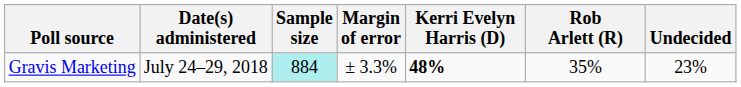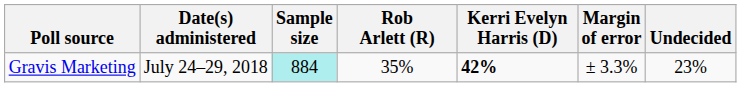 <table class="wikitable">
 <tr valign=bottom>
 <th>Poll source</th>
 <th>Date(s)<br>administered</th>
 <th>Sample<br>size</th>
+<th style="width:100px;">Rob<br>Arlett (R)</th>
+<th style="width:100px;">Kerri Evelyn<br>Harris (D)</th>
 <th>Margin<br>of error</th>
-<th style="width:100px;">Kerri Evelyn<br>Harris (D)</th>
-<th style="width:100px;">Rob<br>Arlett (R)</th>
 <th>Undecided</th>
 </tr>
 <tr>
 <td><a href='#'>Gravis Marketing</a></td>
 <td align=center>July 24–29, 2018</td>
 <td align=center style="background: paleturquoise;">884</td>
+<td align=center>35%</td>
+<td><strong>42%</strong></td>
 <td align=center>± 3.3%</td>
-<td><strong>48%</strong></td>
-<td align=center>35%</td>
 <td align=center>23%</td>
 </tr>
 </table>
